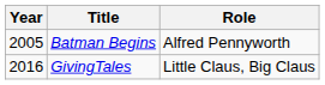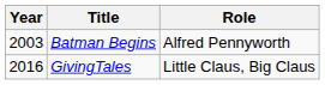 <table class="wikitable sortable">
 <tr>
 <th>Year</th>
 <th>Title</th>
 <th>Role</th>
 </tr>
 <tr>
-<td>2005</td>
+<td>2003</td>
 <td><em><a href='#'>Batman Begins</a></em></td>
 <td>Alfred Pennyworth</td>
 </tr>
 <tr>
 <td>2016</td>
 <td><em><a href='#'>GivingTales</a></em></td>
 <td>Little Claus, Big Claus</td>
 </tr>
 </table>
